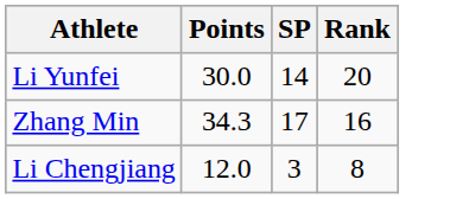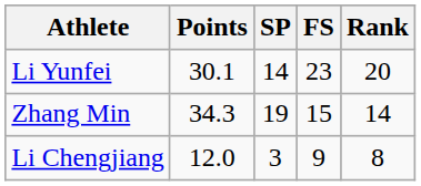 <table class="wikitable" border="1" style="font-size:90%">
 <tr>
 <th>Athlete</th>
 <th>Points</th>
 <th>SP</th>
+<th>FS</th>
 <th>Rank</th>
 </tr>
 <tr align=center>
 <td align=left><a href='#'>Li Yunfei</a></td>
-<td>30.0</td>
+<td>30.1</td>
 <td>14</td>
+<td>23</td>
 <td>20</td>
 </tr>
 <tr align=center>
 <td align=left><a href='#'>Zhang Min</a></td>
 <td>34.3</td>
-<td>17</td>
-<td>16</td>
+<td>19</td>
+<td>15</td>
+<td>14</td>
 </tr>
 <tr align=center>
 <td align=left><a href='#'>Li Chengjiang</a></td>
 <td>12.0</td>
 <td>3</td>
+<td>9</td>
 <td>8</td>
 </tr>
 </table>
